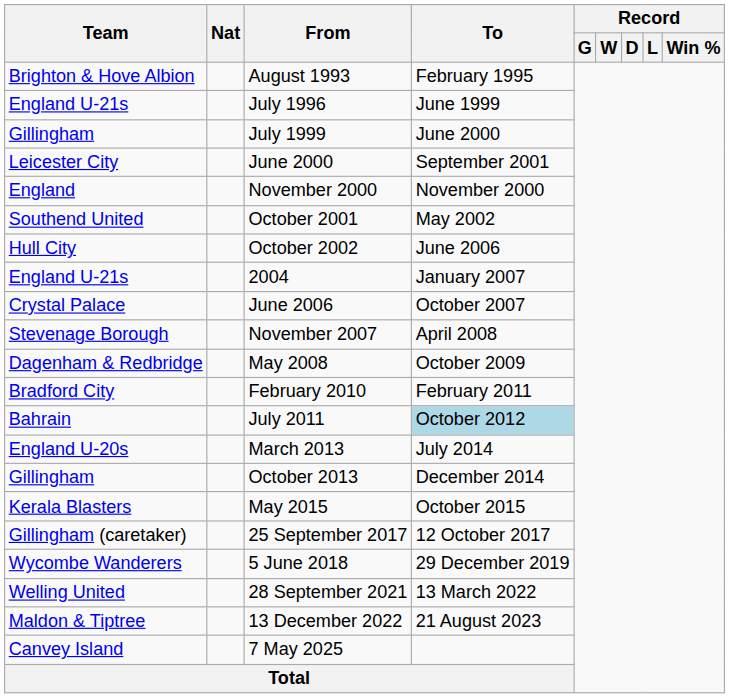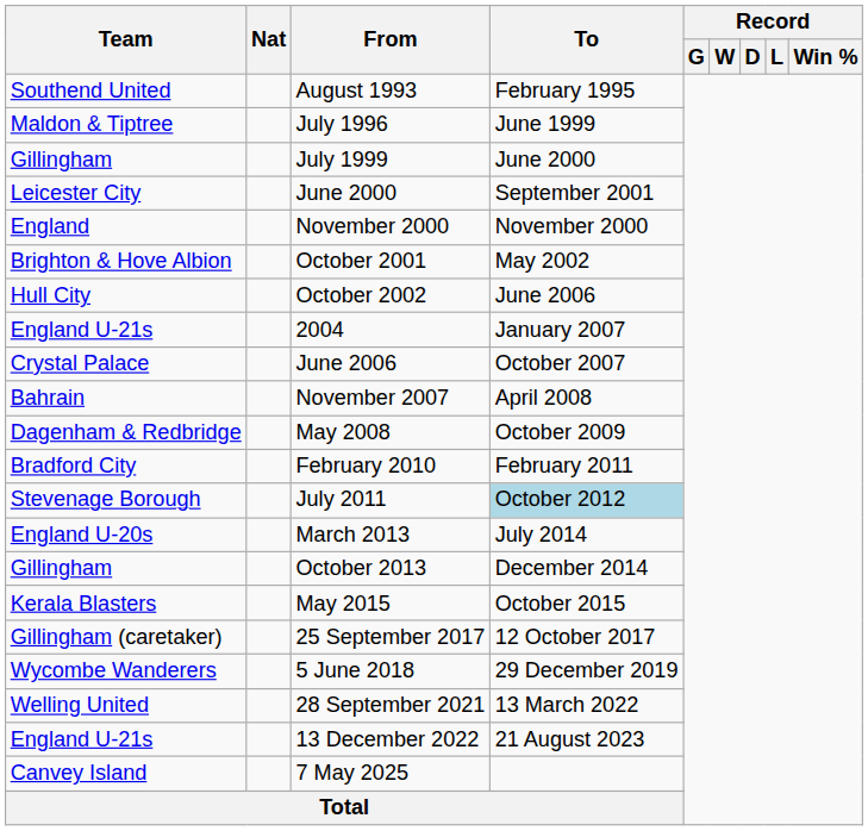 <table class="wikitable" style="text-align: center">
 <tr>
 <th rowspan=2>Team</th>
 <th rowspan=2>Nat</th>
 <th rowspan=2>From</th>
 <th rowspan=2>To</th>
 <th colspan=8>Record</th>
 </tr>
 <tr>
 <th>G</th>
 <th>W</th>
 <th>D</th>
 <th>L</th>
 <th>Win %</th>
 </tr>
 <tr>
-<td align=left><a href='#'>Brighton & Hove Albion</a></td>
+<td align=left><a href='#'>Southend United</a></td>
 <td></td>
 <td align=left>August 1993</td>
 <td align=left>February 1995<br></td>
 </tr>
 <tr>
-<td align=left><a href='#'>England U-21s</a></td>
+<td align=left><a href='#'>Maldon & Tiptree</a></td>
 <td></td>
 <td align=left>July 1996</td>
 <td align=left>June 1999<br></td>
 </tr>
 <tr>
 <td align=left><a href='#'>Gillingham</a></td>
 <td></td>
 <td align=left>July 1999</td>
 <td align=left>June 2000<br></td>
 </tr>
 <tr>
 <td align=left><a href='#'>Leicester City</a></td>
 <td></td>
 <td align=left>June 2000</td>
 <td align=left>September 2001<br></td>
 </tr>
 <tr>
 <td align=left><a href='#'>England</a></td>
 <td></td>
 <td align=left>November 2000</td>
 <td align=left>November 2000<br></td>
 </tr>
 <tr>
-<td align=left><a href='#'>Southend United</a></td>
+<td align=left><a href='#'>Brighton & Hove Albion</a></td>
 <td></td>
 <td align=left>October 2001</td>
 <td align=left>May 2002<br></td>
 </tr>
 <tr>
 <td align=left><a href='#'>Hull City</a></td>
 <td></td>
 <td align=left>October 2002</td>
 <td align=left>June 2006<br></td>
 </tr>
 <tr>
 <td align=left><a href='#'>England U-21s</a></td>
 <td></td>
 <td align=left>2004</td>
 <td align=left>January 2007<br></td>
 </tr>
 <tr>
 <td align=left><a href='#'>Crystal Palace</a></td>
 <td></td>
 <td align=left>June 2006</td>
 <td align=left>October 2007<br></td>
 </tr>
 <tr>
-<td align=left><a href='#'>Stevenage Borough</a></td>
+<td align=left><a href='#'>Bahrain</a></td>
 <td></td>
 <td align=left>November 2007</td>
 <td align=left>April 2008<br></td>
 </tr>
 <tr>
 <td align=left><a href='#'>Dagenham & Redbridge</a></td>
 <td></td>
 <td align=left>May 2008</td>
 <td align=left>October 2009<br></td>
 </tr>
 <tr>
 <td align=left><a href='#'>Bradford City</a></td>
 <td></td>
 <td align=left>February 2010</td>
 <td align=left>February 2011<br></td>
 </tr>
 <tr>
-<td align=left><a href='#'>Bahrain</a></td>
+<td align=left><a href='#'>Stevenage Borough</a></td>
 <td></td>
 <td align=left>July 2011</td>
 <td align=left style="background: lightblue;">October 2012<br></td>
 </tr>
 <tr>
 <td align=left><a href='#'>England U-20s</a></td>
 <td></td>
 <td align=left>March 2013</td>
 <td align=left>July 2014<br></td>
 </tr>
 <tr>
 <td align=left><a href='#'>Gillingham</a></td>
 <td></td>
 <td align=left>October 2013</td>
 <td align=left>December 2014<br></td>
 </tr>
 <tr>
 <td align=left><a href='#'>Kerala Blasters</a></td>
 <td></td>
 <td align=left>May 2015</td>
 <td align=left>October 2015<br></td>
 </tr>
 <tr>
 <td align=left><a href='#'>Gillingham</a> (caretaker)</td>
 <td></td>
 <td align=left>25 September 2017</td>
 <td align=left>12 October 2017<br></td>
 </tr>
 <tr>
 <td align=left><a href='#'>Wycombe Wanderers</a></td>
 <td></td>
 <td align=left>5 June 2018</td>
 <td align=left>29 December 2019<br></td>
 </tr>
 <tr>
 <td align=left><a href='#'>Welling United</a></td>
 <td></td>
 <td align=left>28 September 2021</td>
 <td align=left>13 March 2022<br></td>
 </tr>
 <tr>
-<td align=left><a href='#'>Maldon & Tiptree</a></td>
+<td align=left><a href='#'>England U-21s</a></td>
 <td></td>
 <td align=left>13 December 2022</td>
 <td align=left>21 August 2023<br></td>
 </tr>
 <tr>
 <td align=left><a href='#'>Canvey Island</a></td>
 <td></td>
 <td align=left>7 May 2025</td>
 <td align=left><br></td>
 </tr>
 <tr>
 <th colspan="4">Total<br></th>
 </tr>
 </table>
